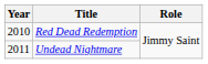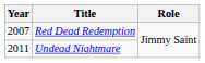 <table class="wikitable sortable">
 <tr>
 <th>Year</th>
 <th>Title</th>
 <th>Role</th>
 </tr>
 <tr>
-<td>2010</td>
+<td>2007</td>
 <td><em><a href='#'>Red Dead Redemption</a></em></td>
 <td rowspan="2">Jimmy Saint</td>
 </tr>
 <tr>
 <td>2011</td>
 <td><em><a href='#'>Undead Nightmare</a></em></td>
 </tr>
 </table>
